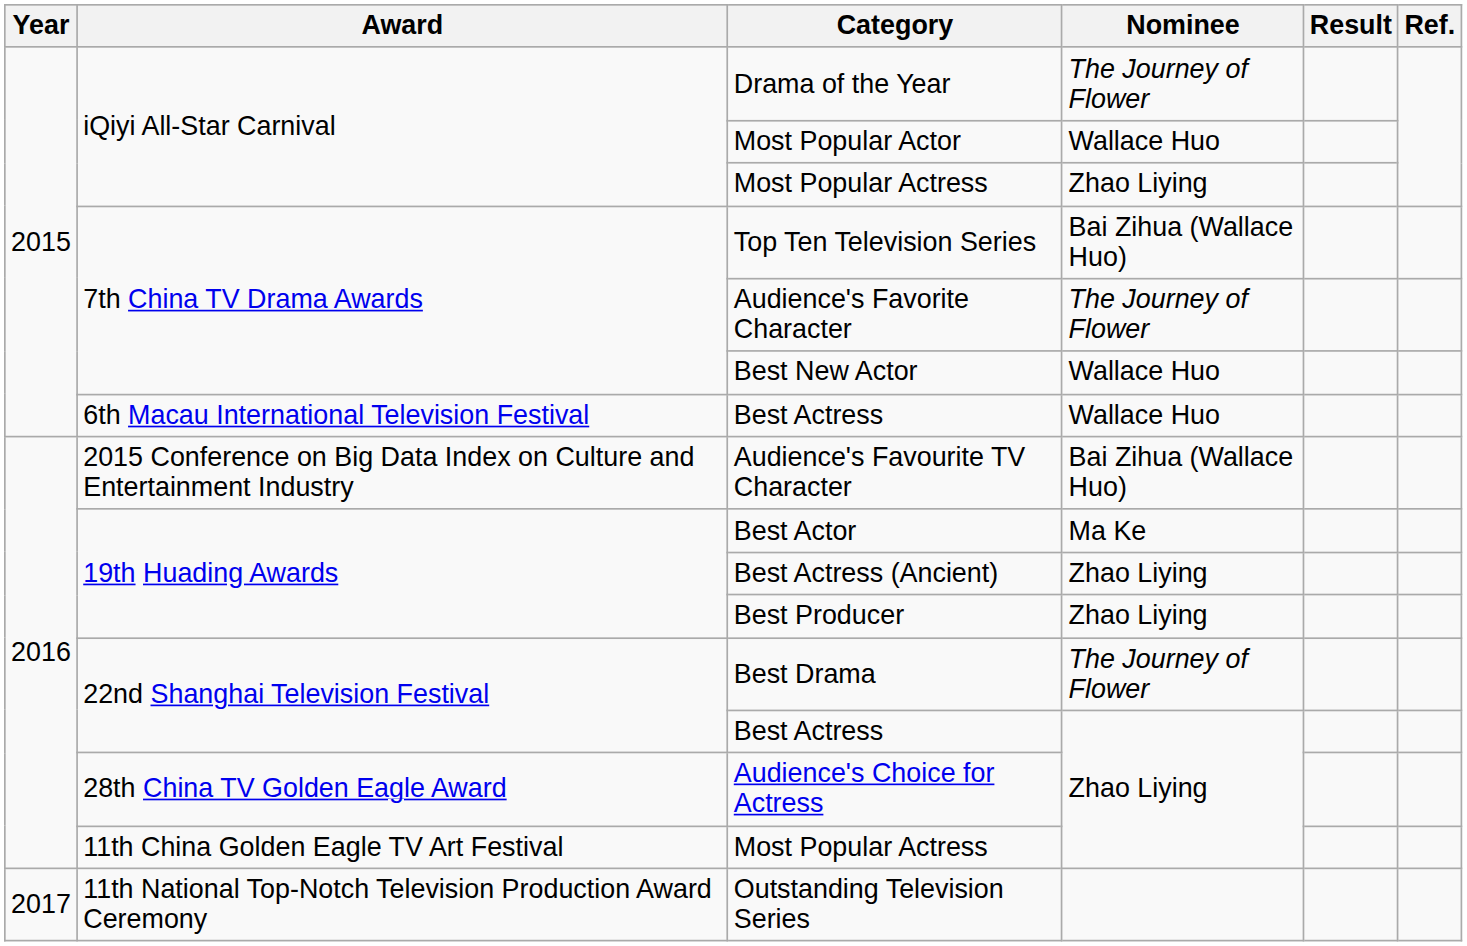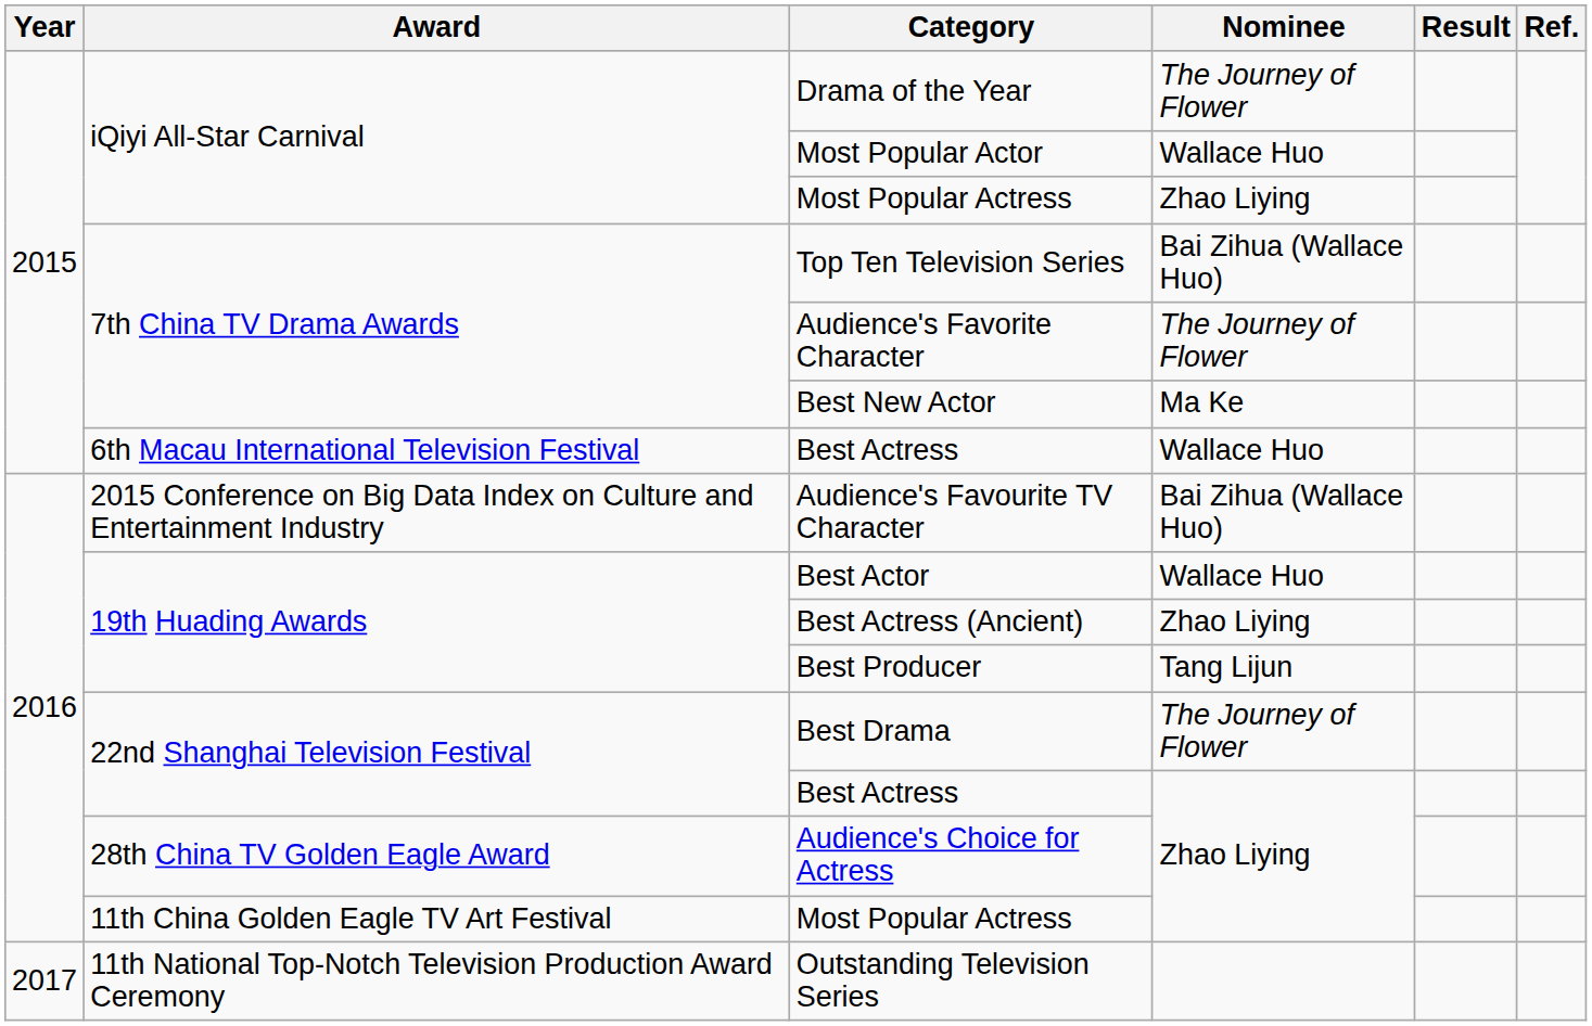 <table class="wikitable sortable">
 <tr>
 <th>Year</th>
 <th>Award</th>
 <th>Category</th>
 <th>Nominee</th>
 <th>Result</th>
 <th>Ref.</th>
 </tr>
 <tr>
 <td rowspan=7>2015</td>
 <td rowspan=3>iQiyi All-Star Carnival</td>
 <td>Drama of the Year</td>
 <td><em>The Journey of Flower</em></td>
 <td></td>
 <td rowspan=3></td>
 </tr>
 <tr>
 <td>Most Popular Actor</td>
 <td>Wallace Huo</td>
 <td></td>
 </tr>
 <tr>
 <td>Most Popular Actress</td>
 <td>Zhao Liying</td>
 <td></td>
 </tr>
 <tr>
 <td rowspan=3>7th <a href='#'>China TV Drama Awards</a></td>
 <td>Top Ten Television Series</td>
 <td>Bai Zihua (Wallace Huo)</td>
 <td></td>
 <td></td>
 </tr>
 <tr>
 <td>Audience's Favorite Character</td>
 <td><em>The Journey of Flower</em></td>
 <td></td>
 <td></td>
 </tr>
 <tr>
 <td>Best New Actor</td>
-<td>Wallace Huo</td>
+<td>Ma Ke</td>
 <td></td>
 <td></td>
 </tr>
 <tr>
 <td>6th <a href='#'>Macau International Television Festival</a></td>
 <td>Best Actress</td>
 <td>Wallace Huo</td>
 <td></td>
 <td></td>
 </tr>
 <tr>
 <td rowspan=8>2016</td>
 <td>2015 Conference on Big Data Index on Culture and Entertainment Industry</td>
 <td>Audience's Favourite TV Character</td>
 <td>Bai Zihua (Wallace Huo)</td>
 <td></td>
 <td></td>
 </tr>
 <tr>
 <td rowspan=3><a href='#'>19th</a> <a href='#'>Huading Awards</a></td>
 <td>Best Actor</td>
-<td>Ma Ke</td>
+<td>Wallace Huo</td>
 <td></td>
 <td></td>
 </tr>
 <tr>
 <td>Best Actress (Ancient)</td>
 <td>Zhao Liying</td>
 <td></td>
 <td></td>
 </tr>
 <tr>
 <td>Best Producer</td>
-<td>Zhao Liying</td>
+<td>Tang Lijun</td>
 <td></td>
 <td></td>
 </tr>
 <tr>
 <td rowspan=2>22nd <a href='#'>Shanghai Television Festival</a></td>
 <td>Best Drama</td>
 <td><em>The Journey of Flower</em></td>
 <td></td>
 <td></td>
 </tr>
 <tr>
 <td>Best Actress</td>
 <td rowspan=3>Zhao Liying</td>
 <td></td>
 <td></td>
 </tr>
 <tr>
 <td>28th <a href='#'>China TV Golden Eagle Award</a></td>
 <td><a href='#'>Audience's Choice for Actress</a></td>
 <td></td>
 <td></td>
 </tr>
 <tr>
 <td>11th China Golden Eagle TV Art Festival</td>
 <td>Most Popular Actress</td>
 <td></td>
 <td></td>
 </tr>
 <tr>
 <td>2017</td>
 <td>11th National Top-Notch Television Production Award Ceremony</td>
 <td>Outstanding Television Series</td>
 <td></td>
 <td></td>
 <td></td>
 </tr>
 </table>
